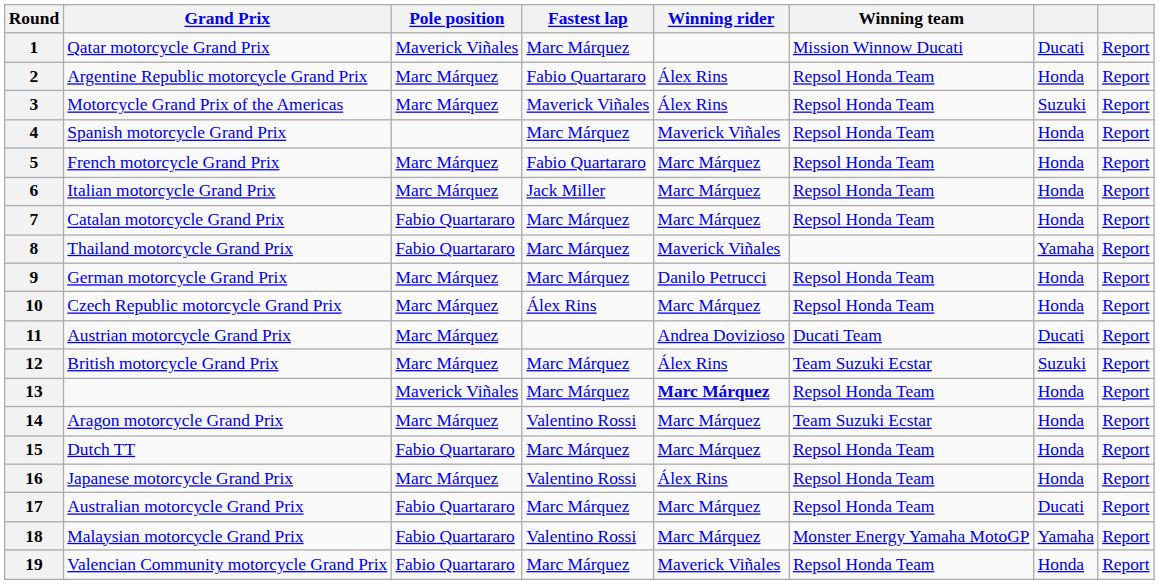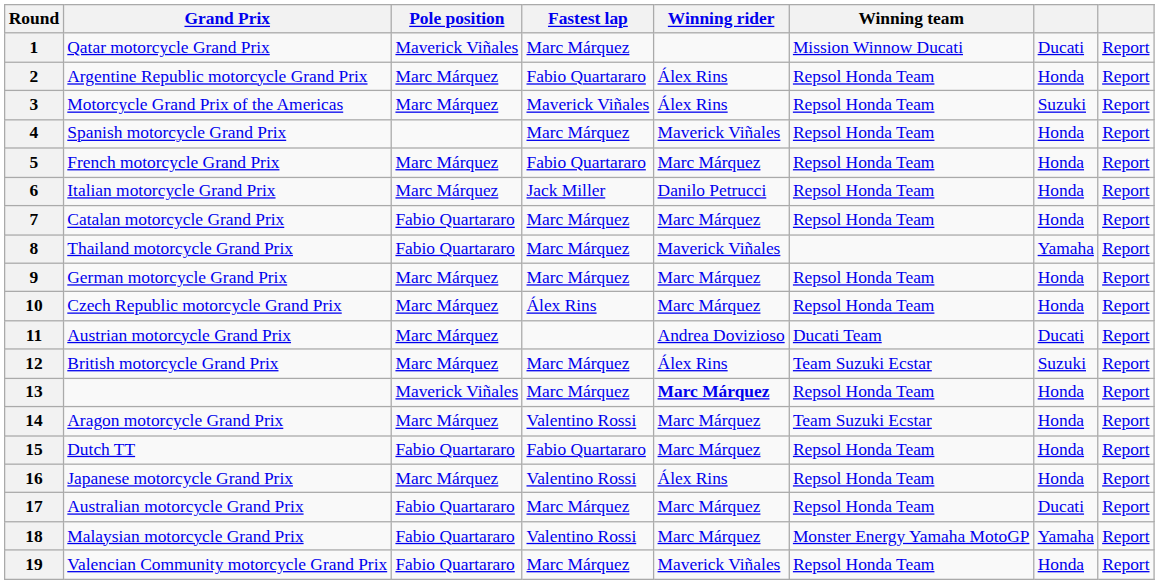 <table class="wikitable sortable" style="font-size: 85%">
 <tr>
 <th>Round</th>
 <th><a href='#'>Grand Prix</a></th>
 <th><a href='#'>Pole position</a></th>
 <th><a href='#'>Fastest lap</a></th>
 <th><a href='#'>Winning rider</a></th>
 <th>Winning team</th>
 <th></th>
 <th class="unsortable"></th>
 </tr>
 <tr>
 <th>1</th>
 <td> <a href='#'>Qatar motorcycle Grand Prix</a></td>
 <td> <a href='#'>Maverick Viñales</a></td>
 <td> <a href='#'>Marc Márquez</a></td>
 <td></td>
 <td> <a href='#'>Mission Winnow Ducati</a></td>
 <td> <a href='#'>Ducati</a></td>
 <td><a href='#'>Report</a></td>
 </tr>
 <tr>
 <th>2</th>
 <td> <a href='#'>Argentine Republic motorcycle Grand Prix</a></td>
 <td> <a href='#'>Marc Márquez</a></td>
 <td> <a href='#'>Fabio Quartararo</a></td>
 <td> <a href='#'>Álex Rins</a></td>
 <td> <a href='#'>Repsol Honda Team</a></td>
 <td> <a href='#'>Honda</a></td>
 <td><a href='#'>Report</a></td>
 </tr>
 <tr>
 <th>3</th>
 <td> <a href='#'>Motorcycle Grand Prix of the Americas</a></td>
 <td> <a href='#'>Marc Márquez</a></td>
 <td> <a href='#'>Maverick Viñales</a></td>
 <td> <a href='#'>Álex Rins</a></td>
 <td> <a href='#'>Repsol Honda Team</a></td>
 <td> <a href='#'>Suzuki</a></td>
 <td><a href='#'>Report</a></td>
 </tr>
 <tr>
 <th>4</th>
 <td> <a href='#'>Spanish motorcycle Grand Prix</a></td>
 <td></td>
 <td> <a href='#'>Marc Márquez</a></td>
 <td> <a href='#'>Maverick Viñales</a></td>
 <td> <a href='#'>Repsol Honda Team</a></td>
 <td> <a href='#'>Honda</a></td>
 <td><a href='#'>Report</a></td>
 </tr>
 <tr>
 <th>5</th>
 <td> <a href='#'>French motorcycle Grand Prix</a></td>
 <td> <a href='#'>Marc Márquez</a></td>
 <td> <a href='#'>Fabio Quartararo</a></td>
 <td> <a href='#'>Marc Márquez</a></td>
 <td> <a href='#'>Repsol Honda Team</a></td>
 <td> <a href='#'>Honda</a></td>
 <td><a href='#'>Report</a></td>
 </tr>
 <tr>
 <th>6</th>
 <td> <a href='#'>Italian motorcycle Grand Prix</a></td>
 <td> <a href='#'>Marc Márquez</a></td>
 <td> <a href='#'>Jack Miller</a></td>
-<td> <a href='#'>Marc Márquez</a></td>
+<td> <a href='#'>Danilo Petrucci</a></td>
 <td> <a href='#'>Repsol Honda Team</a></td>
 <td> <a href='#'>Honda</a></td>
 <td><a href='#'>Report</a></td>
 </tr>
 <tr>
 <th>7</th>
 <td> <a href='#'>Catalan motorcycle Grand Prix</a></td>
 <td> <a href='#'>Fabio Quartararo</a></td>
 <td> <a href='#'>Marc Márquez</a></td>
 <td> <a href='#'>Marc Márquez</a></td>
 <td> <a href='#'>Repsol Honda Team</a></td>
 <td> <a href='#'>Honda</a></td>
 <td><a href='#'>Report</a></td>
 </tr>
 <tr>
 <th>8</th>
 <td> <a href='#'>Thailand motorcycle Grand Prix</a></td>
 <td> <a href='#'>Fabio Quartararo</a></td>
 <td> <a href='#'>Marc Márquez</a></td>
 <td> <a href='#'>Maverick Viñales</a></td>
 <td></td>
 <td> <a href='#'>Yamaha</a></td>
 <td><a href='#'>Report</a></td>
 </tr>
 <tr>
 <th>9</th>
 <td> <a href='#'>German motorcycle Grand Prix</a></td>
 <td> <a href='#'>Marc Márquez</a></td>
 <td> <a href='#'>Marc Márquez</a></td>
-<td> <a href='#'>Danilo Petrucci</a></td>
+<td> <a href='#'>Marc Márquez</a></td>
 <td> <a href='#'>Repsol Honda Team</a></td>
 <td> <a href='#'>Honda</a></td>
 <td><a href='#'>Report</a></td>
 </tr>
 <tr>
 <th>10</th>
 <td> <a href='#'>Czech Republic motorcycle Grand Prix</a></td>
 <td> <a href='#'>Marc Márquez</a></td>
 <td> <a href='#'>Álex Rins</a></td>
 <td> <a href='#'>Marc Márquez</a></td>
 <td> <a href='#'>Repsol Honda Team</a></td>
 <td> <a href='#'>Honda</a></td>
 <td><a href='#'>Report</a></td>
 </tr>
 <tr>
 <th>11</th>
 <td> <a href='#'>Austrian motorcycle Grand Prix</a></td>
 <td> <a href='#'>Marc Márquez</a></td>
 <td></td>
 <td> <a href='#'>Andrea Dovizioso</a></td>
 <td> <a href='#'>Ducati Team</a></td>
 <td> <a href='#'>Ducati</a></td>
 <td><a href='#'>Report</a></td>
 </tr>
 <tr>
 <th>12</th>
 <td> <a href='#'>British motorcycle Grand Prix</a></td>
 <td> <a href='#'>Marc Márquez</a></td>
 <td> <a href='#'>Marc Márquez</a></td>
 <td> <a href='#'>Álex Rins</a></td>
 <td> <a href='#'>Team Suzuki Ecstar</a></td>
 <td> <a href='#'>Suzuki</a></td>
 <td><a href='#'>Report</a></td>
 </tr>
 <tr>
 <th>13</th>
 <td></td>
 <td> <a href='#'>Maverick Viñales</a></td>
 <td> <a href='#'>Marc Márquez</a></td>
 <td><strong> <a href='#'>Marc Márquez</a></strong></td>
 <td> <a href='#'>Repsol Honda Team</a></td>
 <td> <a href='#'>Honda</a></td>
 <td><a href='#'>Report</a></td>
 </tr>
 <tr>
 <th>14</th>
 <td> <a href='#'>Aragon motorcycle Grand Prix</a></td>
 <td> <a href='#'>Marc Márquez</a></td>
 <td> <a href='#'>Valentino Rossi</a></td>
 <td> <a href='#'>Marc Márquez</a></td>
 <td> <a href='#'>Team Suzuki Ecstar</a></td>
 <td> <a href='#'>Honda</a></td>
 <td><a href='#'>Report</a></td>
 </tr>
 <tr>
 <th>15</th>
 <td> <a href='#'>Dutch TT</a></td>
 <td> <a href='#'>Fabio Quartararo</a></td>
-<td> <a href='#'>Marc Márquez</a></td>
+<td> <a href='#'>Fabio Quartararo</a></td>
 <td> <a href='#'>Marc Márquez</a></td>
 <td> <a href='#'>Repsol Honda Team</a></td>
 <td> <a href='#'>Honda</a></td>
 <td><a href='#'>Report</a></td>
 </tr>
 <tr>
 <th>16</th>
 <td> <a href='#'>Japanese motorcycle Grand Prix</a></td>
 <td> <a href='#'>Marc Márquez</a></td>
 <td> <a href='#'>Valentino Rossi</a></td>
 <td> <a href='#'>Álex Rins</a></td>
 <td> <a href='#'>Repsol Honda Team</a></td>
 <td> <a href='#'>Honda</a></td>
 <td><a href='#'>Report</a></td>
 </tr>
 <tr>
 <th>17</th>
 <td> <a href='#'>Australian motorcycle Grand Prix</a></td>
 <td> <a href='#'>Fabio Quartararo</a></td>
 <td> <a href='#'>Marc Márquez</a></td>
 <td> <a href='#'>Marc Márquez</a></td>
 <td> <a href='#'>Repsol Honda Team</a></td>
 <td> <a href='#'>Ducati</a></td>
 <td><a href='#'>Report</a></td>
 </tr>
 <tr>
 <th>18</th>
 <td> <a href='#'>Malaysian motorcycle Grand Prix</a></td>
 <td> <a href='#'>Fabio Quartararo</a></td>
 <td> <a href='#'>Valentino Rossi</a></td>
 <td> <a href='#'>Marc Márquez</a></td>
 <td> <a href='#'>Monster Energy Yamaha MotoGP</a></td>
 <td> <a href='#'>Yamaha</a></td>
 <td><a href='#'>Report</a></td>
 </tr>
 <tr>
 <th>19</th>
 <td> <a href='#'>Valencian Community motorcycle Grand Prix</a></td>
 <td> <a href='#'>Fabio Quartararo</a></td>
 <td> <a href='#'>Marc Márquez</a></td>
 <td> <a href='#'>Maverick Viñales</a></td>
 <td> <a href='#'>Repsol Honda Team</a></td>
 <td> <a href='#'>Honda</a></td>
 <td><a href='#'>Report</a></td>
 </tr>
 </table>
